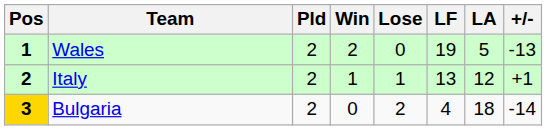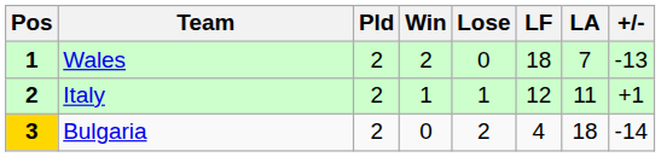 <table class="wikitable" style="font-size: 100%">
 <tr>
 <th width=20>Pos</th>
 <th width=200>Team</th>
 <th width=25>Pld</th>
 <th width=25>Win</th>
 <th width=25>Lose</th>
 <th width=25>LF</th>
 <th width=25>LA</th>
 <th width=25>+/-</th>
 </tr>
 <tr align=center style="background: #ccffcc;">
 <td><strong>1</strong></td>
 <td align="left"> <a href='#'>Wales</a></td>
 <td>2</td>
 <td>2</td>
 <td>0</td>
-<td>19</td>
-<td>5</td>
+<td>18</td>
+<td>7</td>
 <td>-13</td>
 </tr>
 <tr align=center style="background: #ccffcc;">
 <td><strong>2</strong></td>
 <td align="left"> <a href='#'>Italy</a></td>
 <td>2</td>
 <td>1</td>
 <td>1</td>
-<td>13</td>
 <td>12</td>
+<td>11</td>
 <td>+1</td>
 </tr>
 <tr align=center>
 <td style="background: gold;"><strong>3</strong></td>
 <td align="left"> <a href='#'>Bulgaria</a></td>
 <td>2</td>
 <td>0</td>
 <td>2</td>
 <td>4</td>
 <td>18</td>
 <td>-14</td>
 </tr>
 </table>
